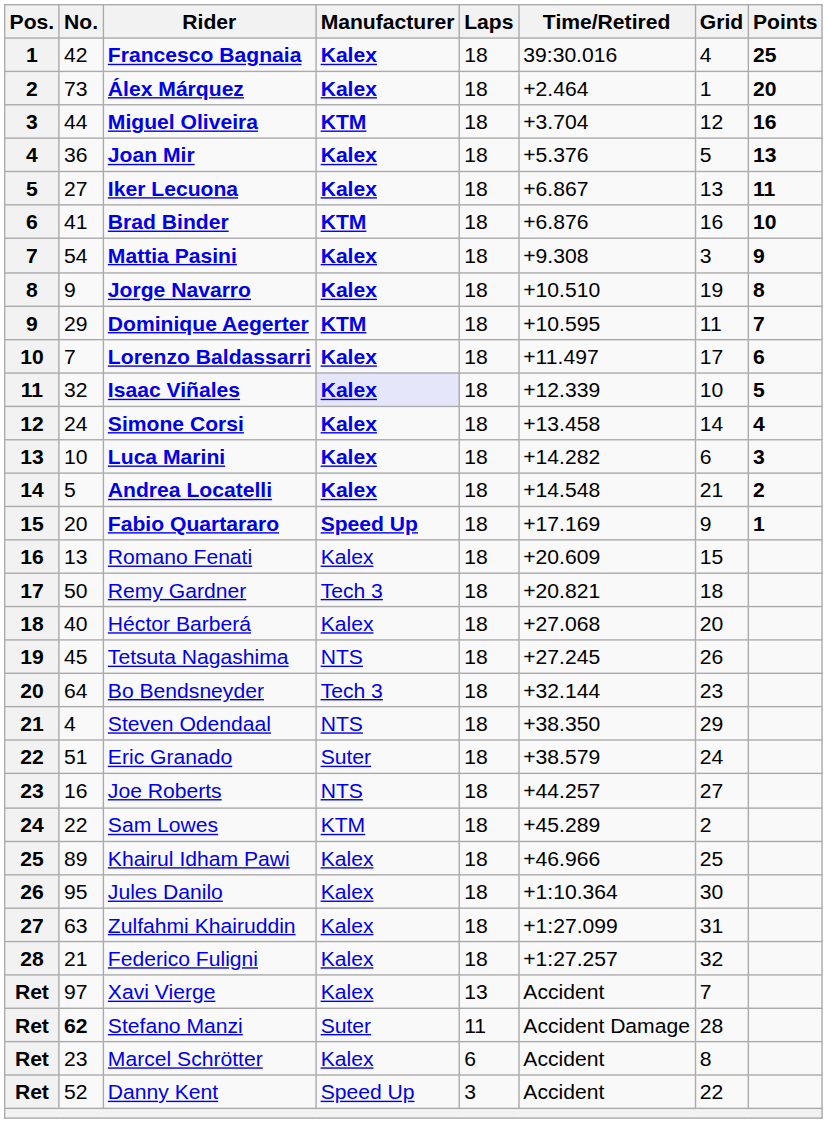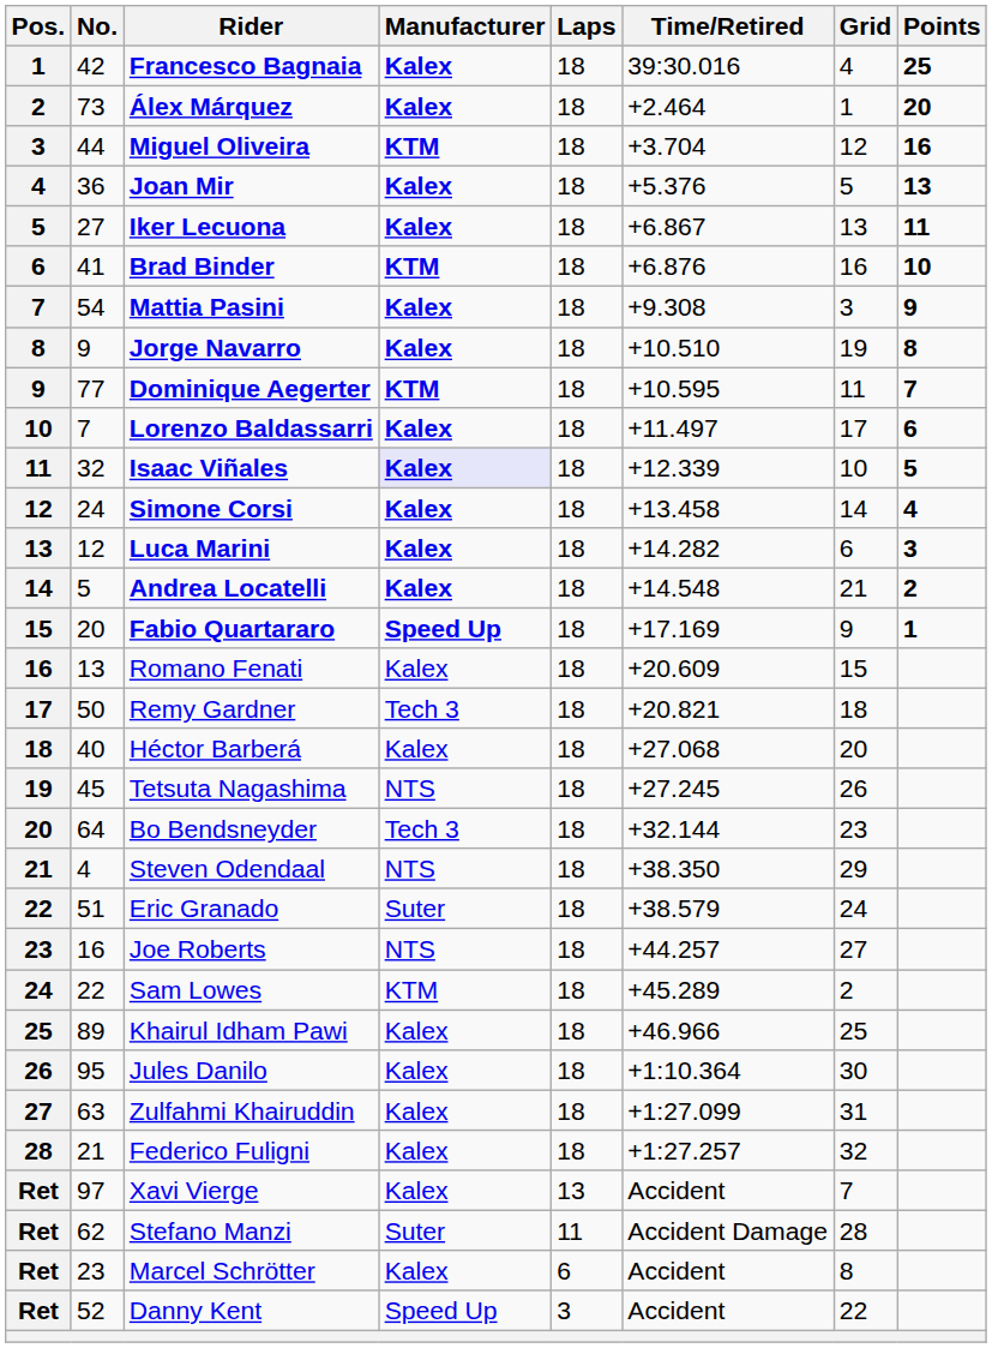 <table class="wikitable" style="font-size: 95%;">
 <tr>
 <th>Pos.</th>
 <th>No.</th>
 <th>Rider</th>
 <th>Manufacturer</th>
 <th>Laps</th>
 <th>Time/Retired</th>
 <th>Grid</th>
 <th>Points</th>
 </tr>
 <tr>
 <th>1</th>
 <td>42</td>
 <td> <strong><a href='#'>Francesco Bagnaia</a></strong></td>
 <td><strong><a href='#'>Kalex</a></strong></td>
 <td>18</td>
 <td>39:30.016</td>
 <td>4</td>
 <td><strong>25</strong></td>
 </tr>
 <tr>
 <th>2</th>
 <td>73</td>
 <td> <strong><a href='#'>Álex Márquez</a></strong></td>
 <td><strong><a href='#'>Kalex</a></strong></td>
 <td>18</td>
 <td>+2.464</td>
 <td>1</td>
 <td><strong>20</strong></td>
 </tr>
 <tr>
 <th>3</th>
 <td>44</td>
 <td> <strong><a href='#'>Miguel Oliveira</a></strong></td>
 <td><strong><a href='#'>KTM</a></strong></td>
 <td>18</td>
 <td>+3.704</td>
 <td>12</td>
 <td><strong>16</strong></td>
 </tr>
 <tr>
 <th>4</th>
 <td>36</td>
 <td> <strong><a href='#'>Joan Mir</a></strong></td>
 <td><strong><a href='#'>Kalex</a></strong></td>
 <td>18</td>
 <td>+5.376</td>
 <td>5</td>
 <td><strong>13</strong></td>
 </tr>
 <tr>
 <th>5</th>
 <td>27</td>
 <td> <strong><a href='#'>Iker Lecuona</a></strong></td>
 <td><strong><a href='#'>Kalex</a></strong></td>
 <td>18</td>
 <td>+6.867</td>
 <td>13</td>
 <td><strong>11</strong></td>
 </tr>
 <tr>
 <th>6</th>
 <td>41</td>
 <td> <strong><a href='#'>Brad Binder</a></strong></td>
 <td><strong><a href='#'>KTM</a></strong></td>
 <td>18</td>
 <td>+6.876</td>
 <td>16</td>
 <td><strong>10</strong></td>
 </tr>
 <tr>
 <th>7</th>
 <td>54</td>
 <td> <strong><a href='#'>Mattia Pasini</a></strong></td>
 <td><strong><a href='#'>Kalex</a></strong></td>
 <td>18</td>
 <td>+9.308</td>
 <td>3</td>
 <td><strong>9</strong></td>
 </tr>
 <tr>
 <th>8</th>
 <td>9</td>
 <td> <strong><a href='#'>Jorge Navarro</a></strong></td>
 <td><strong><a href='#'>Kalex</a></strong></td>
 <td>18</td>
 <td>+10.510</td>
 <td>19</td>
 <td><strong>8</strong></td>
 </tr>
 <tr>
 <th>9</th>
-<td>29</td>
+<td>77</td>
 <td> <strong><a href='#'>Dominique Aegerter</a></strong></td>
 <td><strong><a href='#'>KTM</a></strong></td>
 <td>18</td>
 <td>+10.595</td>
 <td>11</td>
 <td><strong>7</strong></td>
 </tr>
 <tr>
 <th>10</th>
 <td>7</td>
 <td> <strong><a href='#'>Lorenzo Baldassarri</a></strong></td>
 <td><strong><a href='#'>Kalex</a></strong></td>
 <td>18</td>
 <td>+11.497</td>
 <td>17</td>
 <td><strong>6</strong></td>
 </tr>
 <tr>
 <th>11</th>
 <td>32</td>
 <td> <strong><a href='#'>Isaac Viñales</a></strong></td>
 <td style="background: lavender;"><strong><a href='#'>Kalex</a></strong></td>
 <td>18</td>
 <td>+12.339</td>
 <td>10</td>
 <td><strong>5</strong></td>
 </tr>
 <tr>
 <th>12</th>
 <td>24</td>
 <td> <strong><a href='#'>Simone Corsi</a></strong></td>
 <td><strong><a href='#'>Kalex</a></strong></td>
 <td>18</td>
 <td>+13.458</td>
 <td>14</td>
 <td><strong>4</strong></td>
 </tr>
 <tr>
 <th>13</th>
-<td>10</td>
+<td>12</td>
 <td> <strong><a href='#'>Luca Marini</a></strong></td>
 <td><strong><a href='#'>Kalex</a></strong></td>
 <td>18</td>
 <td>+14.282</td>
 <td>6</td>
 <td><strong>3</strong></td>
 </tr>
 <tr>
 <th>14</th>
 <td>5</td>
 <td> <strong><a href='#'>Andrea Locatelli</a></strong></td>
 <td><strong><a href='#'>Kalex</a></strong></td>
 <td>18</td>
 <td>+14.548</td>
 <td>21</td>
 <td><strong>2</strong></td>
 </tr>
 <tr>
 <th>15</th>
 <td>20</td>
 <td> <strong><a href='#'>Fabio Quartararo</a></strong></td>
 <td><strong><a href='#'>Speed Up</a></strong></td>
 <td>18</td>
 <td>+17.169</td>
 <td>9</td>
 <td><strong>1</strong></td>
 </tr>
 <tr>
 <th>16</th>
 <td>13</td>
 <td> <a href='#'>Romano Fenati</a></td>
 <td><a href='#'>Kalex</a></td>
 <td>18</td>
 <td>+20.609</td>
 <td>15</td>
 <td></td>
 </tr>
 <tr>
 <th>17</th>
 <td>50</td>
 <td> <a href='#'>Remy Gardner</a></td>
 <td><a href='#'>Tech 3</a></td>
 <td>18</td>
 <td>+20.821</td>
 <td>18</td>
 <td></td>
 </tr>
 <tr>
 <th>18</th>
 <td>40</td>
 <td> <a href='#'>Héctor Barberá</a></td>
 <td><a href='#'>Kalex</a></td>
 <td>18</td>
 <td>+27.068</td>
 <td>20</td>
 <td></td>
 </tr>
 <tr>
 <th>19</th>
 <td>45</td>
 <td> <a href='#'>Tetsuta Nagashima</a></td>
 <td><a href='#'>NTS</a></td>
 <td>18</td>
 <td>+27.245</td>
 <td>26</td>
 <td></td>
 </tr>
 <tr>
 <th>20</th>
 <td>64</td>
 <td> <a href='#'>Bo Bendsneyder</a></td>
 <td><a href='#'>Tech 3</a></td>
 <td>18</td>
 <td>+32.144</td>
 <td>23</td>
 <td></td>
 </tr>
 <tr>
 <th>21</th>
 <td>4</td>
 <td> <a href='#'>Steven Odendaal</a></td>
 <td><a href='#'>NTS</a></td>
 <td>18</td>
 <td>+38.350</td>
 <td>29</td>
 <td></td>
 </tr>
 <tr>
 <th>22</th>
 <td>51</td>
 <td> <a href='#'>Eric Granado</a></td>
 <td><a href='#'>Suter</a></td>
 <td>18</td>
 <td>+38.579</td>
 <td>24</td>
 <td></td>
 </tr>
 <tr>
 <th>23</th>
 <td>16</td>
 <td> <a href='#'>Joe Roberts</a></td>
 <td><a href='#'>NTS</a></td>
 <td>18</td>
 <td>+44.257</td>
 <td>27</td>
 <td></td>
 </tr>
 <tr>
 <th>24</th>
 <td>22</td>
 <td> <a href='#'>Sam Lowes</a></td>
 <td><a href='#'>KTM</a></td>
 <td>18</td>
 <td>+45.289</td>
 <td>2</td>
 <td></td>
 </tr>
 <tr>
 <th>25</th>
 <td>89</td>
 <td> <a href='#'>Khairul Idham Pawi</a></td>
 <td><a href='#'>Kalex</a></td>
 <td>18</td>
 <td>+46.966</td>
 <td>25</td>
 <td></td>
 </tr>
 <tr>
 <th>26</th>
 <td>95</td>
 <td> <a href='#'>Jules Danilo</a></td>
 <td><a href='#'>Kalex</a></td>
 <td>18</td>
 <td>+1:10.364</td>
 <td>30</td>
 <td></td>
 </tr>
 <tr>
 <th>27</th>
 <td>63</td>
 <td> <a href='#'>Zulfahmi Khairuddin</a></td>
 <td><a href='#'>Kalex</a></td>
 <td>18</td>
 <td>+1:27.099</td>
 <td>31</td>
 <td></td>
 </tr>
 <tr>
 <th>28</th>
 <td>21</td>
 <td> <a href='#'>Federico Fuligni</a></td>
 <td><a href='#'>Kalex</a></td>
 <td>18</td>
 <td>+1:27.257</td>
 <td>32</td>
 <td></td>
 </tr>
 <tr>
 <th>Ret</th>
 <td>97</td>
 <td> <a href='#'>Xavi Vierge</a></td>
 <td><a href='#'>Kalex</a></td>
 <td>13</td>
 <td>Accident</td>
 <td>7</td>
 <td></td>
 </tr>
 <tr>
 <th>Ret</th>
-<td><strong>62</strong></td>
+<td>62</td>
 <td> <a href='#'>Stefano Manzi</a></td>
 <td><a href='#'>Suter</a></td>
 <td>11</td>
 <td>Accident Damage</td>
 <td>28</td>
 <td></td>
 </tr>
 <tr>
 <th>Ret</th>
 <td>23</td>
 <td> <a href='#'>Marcel Schrötter</a></td>
 <td><a href='#'>Kalex</a></td>
 <td>6</td>
 <td>Accident</td>
 <td>8</td>
 <td></td>
 </tr>
 <tr>
 <th>Ret</th>
 <td>52</td>
 <td> <a href='#'>Danny Kent</a></td>
 <td><a href='#'>Speed Up</a></td>
 <td>3</td>
 <td>Accident</td>
 <td>22</td>
 <td></td>
 </tr>
 <tr>
 <th colspan=8></th>
 </tr>
 </table>
